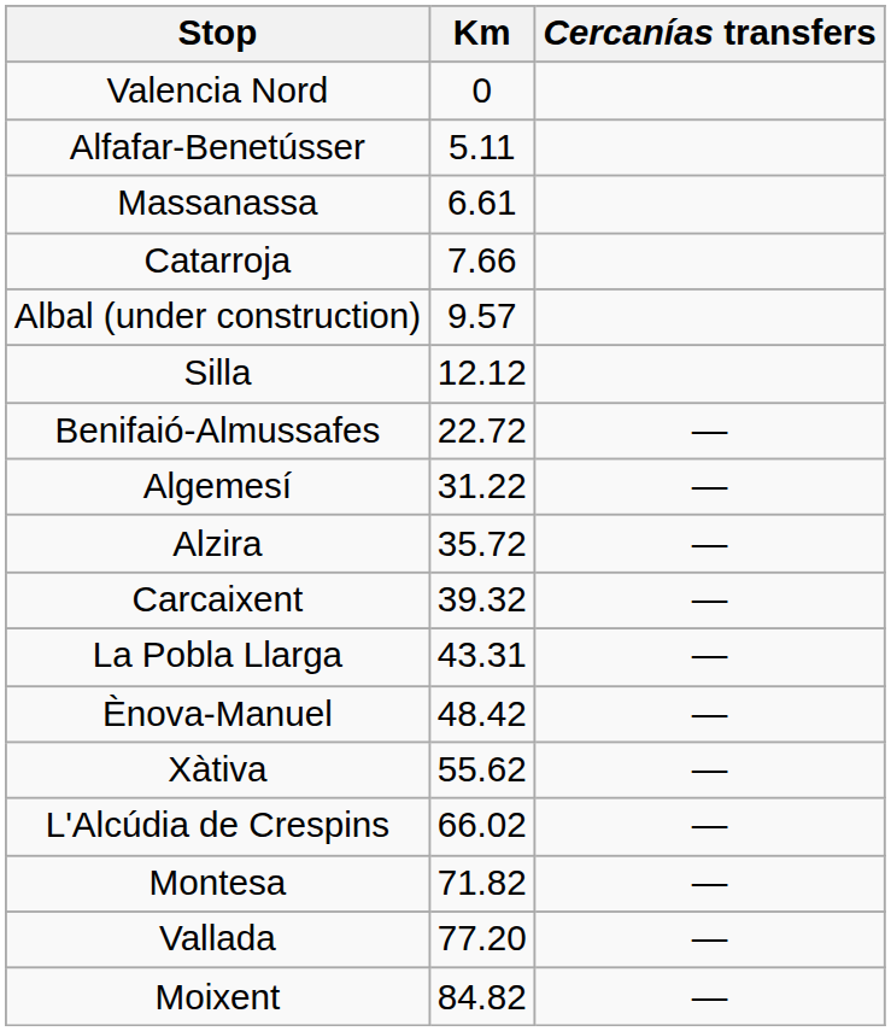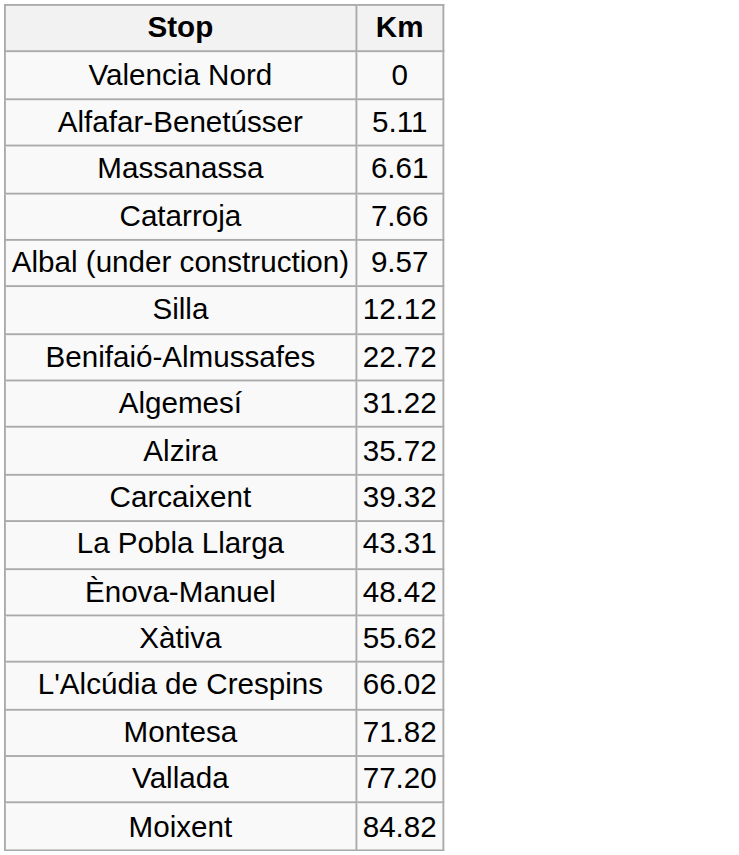 <table class="wikitable">
 <tr>
 <th align="center">Stop</th>
 <th align="center">Km</th>
-<th align="center"><em>Cercanías</em> transfers</th>
 </tr>
 <tr align=center>
 <td>Valencia Nord</td>
 <td>0</td>
-<td></td>
 </tr>
 <tr align=center>
 <td>Alfafar-Benetússer</td>
 <td>5.11</td>
-<td></td>
 </tr>
 <tr align=center>
 <td>Massanassa</td>
 <td>6.61</td>
-<td></td>
 </tr>
 <tr align=center>
 <td>Catarroja</td>
 <td>7.66</td>
-<td></td>
 </tr>
 <tr align=center>
 <td>Albal (under construction)</td>
 <td>9.57</td>
-<td></td>
 </tr>
 <tr align=center>
 <td>Silla</td>
 <td>12.12</td>
-<td></td>
 </tr>
 <tr align=center>
 <td>Benifaió-Almussafes</td>
 <td>22.72</td>
-<td>—</td>
 </tr>
 <tr align=center>
 <td>Algemesí</td>
 <td>31.22</td>
-<td>—</td>
 </tr>
 <tr align=center>
 <td>Alzira</td>
 <td>35.72</td>
-<td>—</td>
 </tr>
 <tr align=center>
 <td>Carcaixent</td>
 <td>39.32</td>
-<td>—</td>
 </tr>
 <tr align=center>
 <td>La Pobla Llarga</td>
 <td>43.31</td>
-<td>—</td>
 </tr>
 <tr align=center>
 <td>Ènova-Manuel</td>
 <td>48.42</td>
-<td>—</td>
 </tr>
 <tr align=center>
 <td>Xàtiva</td>
 <td>55.62</td>
-<td>—</td>
 </tr>
 <tr align=center>
 <td>L'Alcúdia de Crespins</td>
 <td>66.02</td>
-<td>—</td>
 </tr>
 <tr align=center>
 <td>Montesa</td>
 <td>71.82</td>
-<td>—</td>
 </tr>
 <tr align=center>
 <td>Vallada</td>
 <td>77.20</td>
-<td>—</td>
 </tr>
 <tr align=center>
 <td>Moixent</td>
 <td>84.82</td>
-<td>—</td>
 </tr>
 </table>
